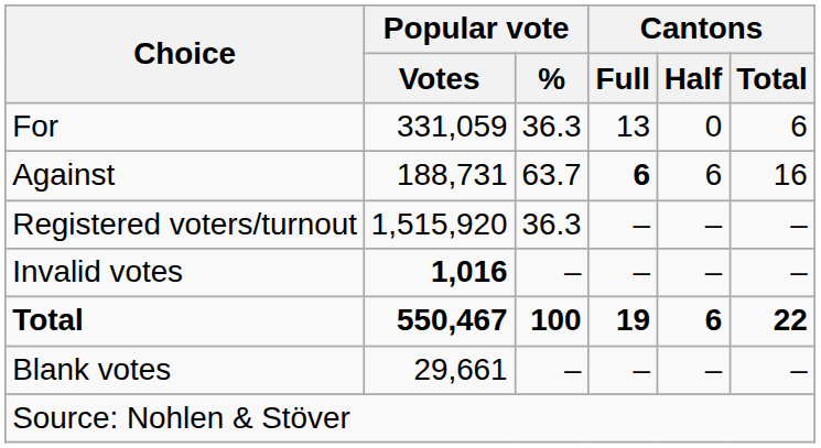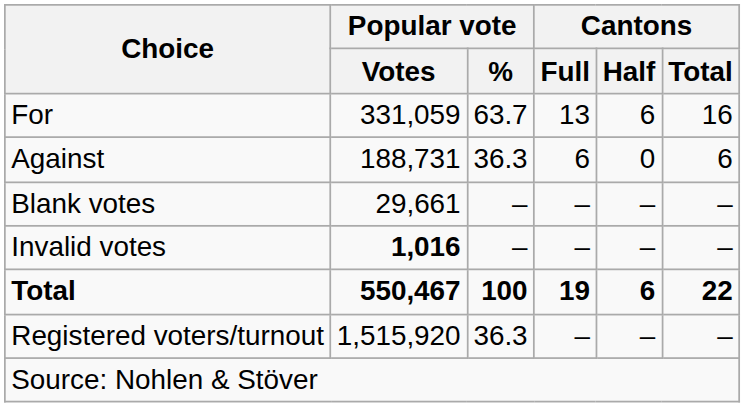 <table class=wikitable style=text-align:right>
 <tr>
 <th rowspan=2>Choice</th>
 <th colspan=2>Popular vote</th>
 <th colspan=3>Cantons</th>
 </tr>
 <tr>
 <th>Votes</th>
 <th>%</th>
 <th>Full</th>
 <th>Half</th>
 <th>Total</th>
 </tr>
 <tr>
 <td align=left>For</td>
 <td>331,059</td>
+<td>63.7</td>
+<td>13</td>
+<td>6</td>
+<td>16</td>
+</tr>
+<tr>
+<td align=left>Against</td>
+<td>188,731</td>
 <td>36.3</td>
-<td>13</td>
+<td>6</td>
 <td>0</td>
 <td>6</td>
 </tr>
 <tr>
-<td align=left>Against</td>
-<td>188,731</td>
-<td>63.7</td>
-<td><strong>6</strong></td>
-<td>6</td>
-<td>16</td>
-</tr>
-<tr>
-<td align=left>Registered voters/turnout</td>
-<td>1,515,920</td>
-<td>36.3</td>
+<td align=left>Blank votes</td>
+<td>29,661</td>
+<td>–</td>
 <td>–</td>
 <td>–</td>
 <td>–</td>
 </tr>
 <tr>
 <td align=left>Invalid votes</td>
 <td><strong>1,016</strong></td>
 <td>–</td>
 <td>–</td>
 <td>–</td>
 <td>–</td>
 </tr>
 <tr>
 <td align=left><strong>Total</strong></td>
 <td><strong>550,467</strong></td>
 <td><strong>100</strong></td>
 <td><strong>19</strong></td>
 <td><strong>6</strong></td>
 <td><strong>22</strong></td>
 </tr>
 <tr>
-<td align=left>Blank votes</td>
-<td>29,661</td>
-<td>–</td>
+<td align=left>Registered voters/turnout</td>
+<td>1,515,920</td>
+<td>36.3</td>
 <td>–</td>
 <td>–</td>
 <td>–</td>
 </tr>
 <tr>
 <td align=left colspan=6>Source: Nohlen & Stöver</td>
 </tr>
 </table>
